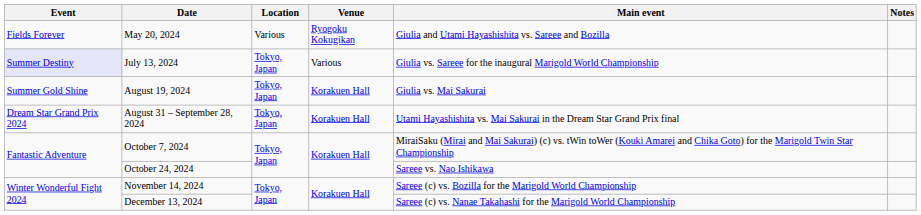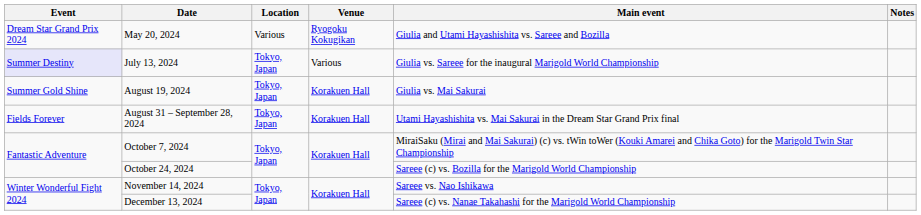 <table class="wikitable" style="font-size:85%;">
 <tr>
 <th>Event</th>
 <th>Date</th>
 <th>Location</th>
 <th>Venue</th>
 <th>Main event</th>
 <th>Notes</th>
 </tr>
 <tr>
-<td><a href='#'>Fields Forever</a></td>
+<td><a href='#'>Dream Star Grand Prix 2024</a></td>
 <td>May 20, 2024</td>
 <td>Various</td>
 <td><a href='#'>Ryogoku Kokugikan</a></td>
 <td><a href='#'>Giulia</a> and <a href='#'>Utami Hayashishita</a> vs. <a href='#'>Sareee</a> and <a href='#'>Bozilla</a></td>
 <td></td>
 </tr>
 <tr>
 <td style="background: lavender;"><a href='#'>Summer Destiny</a></td>
 <td>July 13, 2024</td>
 <td><a href='#'>Tokyo, Japan</a></td>
 <td>Various</td>
 <td><a href='#'>Giulia</a> vs. <a href='#'>Sareee</a> for the inaugural <a href='#'>Marigold World Championship</a></td>
 <td></td>
 </tr>
 <tr>
 <td><a href='#'>Summer Gold Shine</a></td>
 <td>August 19, 2024</td>
 <td><a href='#'>Tokyo, Japan</a></td>
 <td><a href='#'>Korakuen Hall</a></td>
 <td><a href='#'>Giulia</a> vs. <a href='#'>Mai Sakurai</a></td>
 <td></td>
 </tr>
 <tr>
-<td><a href='#'>Dream Star Grand Prix 2024</a></td>
+<td><a href='#'>Fields Forever</a></td>
 <td>August 31 – September 28, 2024</td>
 <td><a href='#'>Tokyo, Japan</a></td>
 <td><a href='#'>Korakuen Hall</a></td>
 <td><a href='#'>Utami Hayashishita</a> vs. <a href='#'>Mai Sakurai</a> in the Dream Star Grand Prix final</td>
 <td></td>
 </tr>
 <tr>
 <td rowspan=2><a href='#'>Fantastic Adventure</a></td>
 <td>October 7, 2024</td>
 <td rowspan=2><a href='#'>Tokyo, Japan</a></td>
 <td rowspan=2><a href='#'>Korakuen Hall</a></td>
 <td>MiraiSaku (<a href='#'>Mirai</a> and <a href='#'>Mai Sakurai</a>) (c) vs. tWin toWer (<a href='#'>Kouki Amarei</a> and <a href='#'>Chika Goto</a>) for the <a href='#'>Marigold Twin Star Championship</a></td>
 <td></td>
 </tr>
 <tr>
 <td>October 24, 2024</td>
-<td><a href='#'>Sareee</a> vs. <a href='#'>Nao Ishikawa</a></td>
+<td><a href='#'>Sareee</a> (c) vs. <a href='#'>Bozilla</a> for the <a href='#'>Marigold World Championship</a></td>
 <td></td>
 </tr>
 <tr>
 <td rowspan=2><a href='#'>Winter Wonderful Fight 2024</a></td>
 <td>November 14, 2024</td>
 <td rowspan=2><a href='#'>Tokyo, Japan</a></td>
 <td rowspan=2><a href='#'>Korakuen Hall</a></td>
-<td><a href='#'>Sareee</a> (c) vs. <a href='#'>Bozilla</a> for the <a href='#'>Marigold World Championship</a></td>
+<td><a href='#'>Sareee</a> vs. <a href='#'>Nao Ishikawa</a></td>
 <td></td>
 </tr>
 <tr>
 <td>December 13, 2024</td>
 <td><a href='#'>Sareee</a> (c) vs. <a href='#'>Nanae Takahashi</a> for the <a href='#'>Marigold World Championship</a></td>
 <td></td>
 </tr>
 </table>
